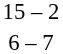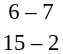 <table style="text-align:center">
 <tr>
 <th width=200></th>
 <th width=100></th>
 <th width=200></th>
 </tr>
 <tr>
+<td align=right></td>
+<td>6 – 7</td>
+<td align=left><strong></strong></td>
+</tr>
+<tr>
 <td align=right><strong></strong></td>
 <td>15 – 2</td>
 <td align=left></td>
 </tr>
-<tr>
-<td align=right></td>
-<td>6 – 7</td>
-<td align=left><strong></strong></td>
-</tr>
 </table>
